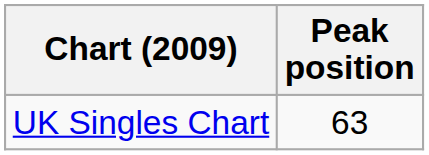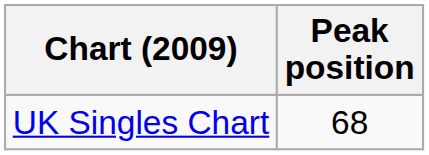 <table class="wikitable sortable">
 <tr>
 <th align="left">Chart (2009)</th>
 <th align="left">Peak<br>position</th>
 </tr>
 <tr>
 <td align="left"><a href='#'>UK Singles Chart</a></td>
-<td style="text-align:center;">63</td>
+<td style="text-align:center;">68</td>
 </tr>
 </table>
